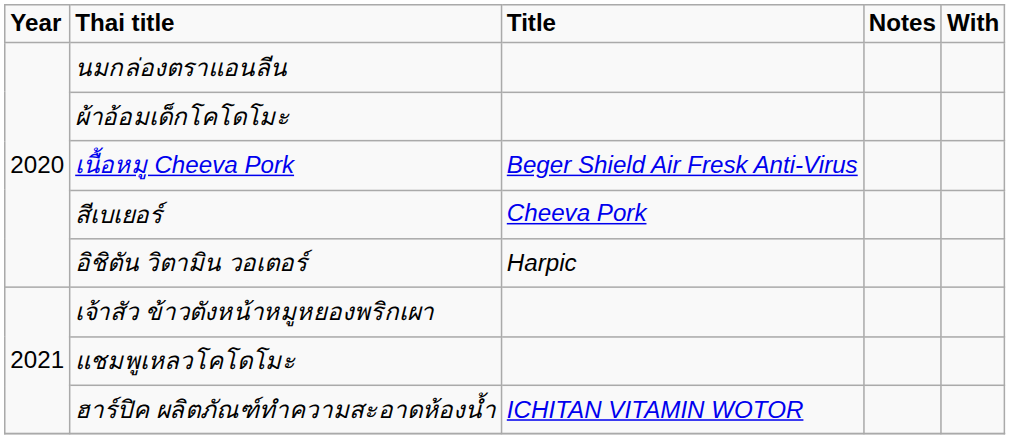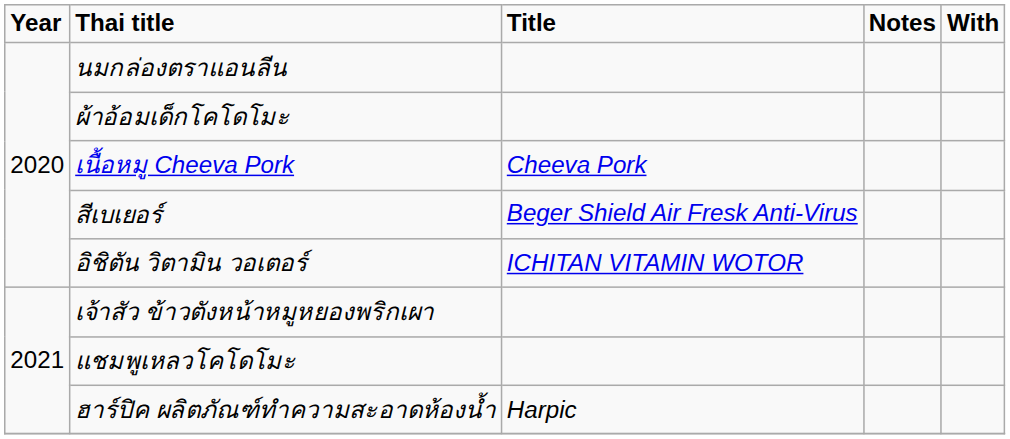 <table class="wikitable">
 <tr>
 <td><strong>Year</strong></td>
 <td><strong>Thai title</strong></td>
 <td><strong>Title</strong></td>
 <td><strong>Notes</strong></td>
 <td><strong>With</strong></td>
 </tr>
 <tr>
 <td rowspan="5">2020</td>
 <td><em>นมกล่องตราแอนลีน</em></td>
 <td><em> </em></td>
 <td></td>
 <td></td>
 </tr>
 <tr>
 <td><em>ผ้าอ้อมเด็กโคโดโมะ</em></td>
 <td><em> </em></td>
 <td></td>
 <td></td>
 </tr>
 <tr>
 <td><em><a href='#'>เนื้อหมู Cheeva Pork</a></em></td>
+<td><em><a href='#'>Cheeva Pork</a></em></td>
+<td></td>
+<td></td>
+</tr>
+<tr>
+<td><em>สีเบเยอร์</em></td>
 <td><em><a href='#'>Beger Shield Air Fresk Anti-Virus</a></em></td>
 <td></td>
 <td></td>
 </tr>
 <tr>
-<td><em>สีเบเยอร์</em></td>
-<td><em><a href='#'>Cheeva Pork</a></em></td>
-<td></td>
-<td></td>
-</tr>
-<tr>
 <td><em>อิชิตัน วิตามิน วอเตอร์</em></td>
-<td><em>Harpic</em></td>
+<td><em><a href='#'>ICHITAN VITAMIN WOTOR</a></em></td>
 <td></td>
 <td></td>
 </tr>
 <tr>
 <td rowspan="3">2021</td>
 <td><em>เจ้าสัว ข้าวตังหน้าหมูหยองพริกเผา</em></td>
 <td><em> </em></td>
 <td></td>
 <td></td>
 </tr>
 <tr>
 <td><em>แชมพูเหลวโคโดโมะ</em></td>
 <td><em> </em></td>
 <td></td>
 <td></td>
 </tr>
 <tr>
 <td><em>ฮาร์ปิค ผลิตภัณฑ์ทําความสะอาดห้องน้ำ</em></td>
-<td><em><a href='#'>ICHITAN VITAMIN WOTOR</a></em></td>
+<td><em>Harpic</em></td>
 <td></td>
 <td></td>
 </tr>
 <tr>
 </tr>
 </table>
